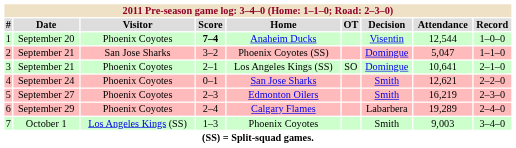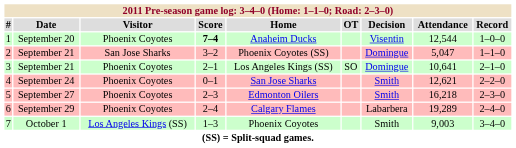 <table class="toccolours collapsible collapsed" width=90% style="clear:both; margin:1.5em auto; text-align:center">
 <tr>
 <th colspan=11 style="background:#EEE1C5; color:#900028;">2011 Pre-season game log: 3–4–0 (Home: 1–1–0; Road: 2–3–0)</th>
 </tr>
 <tr align="center" bgcolor="#dddddd">
 <td><strong>#</strong></td>
 <td><strong>Date</strong></td>
 <td><strong>Visitor</strong></td>
 <td><strong>Score</strong></td>
 <td><strong>Home</strong></td>
 <td><strong>OT</strong></td>
 <td><strong>Decision</strong></td>
 <td><strong>Attendance</strong></td>
 <td><strong>Record</strong></td>
 </tr>
 <tr style="text-align:center; background:#ccffcc;">
 <td>1</td>
 <td>September 20</td>
 <td>Phoenix Coyotes</td>
 <td><strong>7–4</strong></td>
 <td><a href='#'>Anaheim Ducks</a></td>
 <td></td>
 <td><a href='#'>Visentin</a></td>
 <td>12,544</td>
 <td>1–0–0</td>
 </tr>
 <tr style="text-align:center; background:#ffbbbb;">
 <td>2</td>
 <td>September 21</td>
 <td>San Jose Sharks</td>
 <td>3–2</td>
 <td>Phoenix Coyotes (SS)</td>
 <td></td>
 <td><a href='#'>Domingue</a></td>
 <td>5,047</td>
 <td>1–1–0</td>
 </tr>
 <tr style="text-align:center; background:#ccffcc;">
 <td>3</td>
 <td>September 21</td>
 <td>Phoenix Coyotes</td>
 <td>2–1</td>
 <td>Los Angeles Kings (SS)</td>
 <td>SO</td>
 <td><a href='#'>Domingue</a></td>
 <td>10,641</td>
 <td>2–1–0</td>
 </tr>
 <tr style="text-align:center; background:#ffbbbb;">
 <td>4</td>
 <td>September 24</td>
 <td>Phoenix Coyotes</td>
 <td>0–1</td>
 <td><a href='#'>San Jose Sharks</a></td>
 <td></td>
 <td><a href='#'>Smith</a></td>
 <td>12,621</td>
 <td>2–2–0</td>
 </tr>
 <tr style="text-align:center; background:#ffbbbb;">
 <td>5</td>
 <td>September 27</td>
 <td>Phoenix Coyotes</td>
 <td>2–3</td>
 <td><a href='#'>Edmonton Oilers</a></td>
 <td></td>
 <td><a href='#'>Smith</a></td>
-<td>16,219</td>
+<td>16,218</td>
 <td>2–3–0</td>
 </tr>
 <tr style="text-align:center; background:#ffbbbb;">
 <td>6</td>
 <td>September 29</td>
 <td>Phoenix Coyotes</td>
 <td>2–4</td>
 <td><a href='#'>Calgary Flames</a></td>
 <td></td>
 <td>Labarbera</td>
 <td>19,289</td>
 <td>2–4–0</td>
 </tr>
 <tr style="text-align:center; background:#ccffcc;">
 <td>7</td>
 <td>October 1</td>
 <td><a href='#'>Los Angeles Kings</a> (SS)</td>
 <td>1–3</td>
 <td>Phoenix Coyotes</td>
 <td></td>
 <td>Smith</td>
 <td>9,003</td>
 <td>3–4–0</td>
 </tr>
 <tr align="center">
 <th colspan=11>(SS) = Split-squad games.</th>
 </tr>
 </table>
